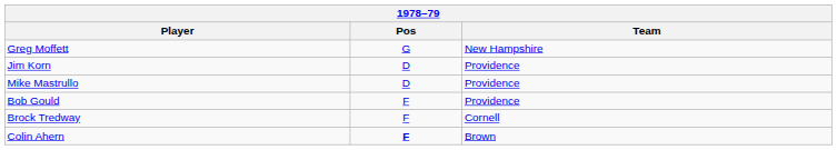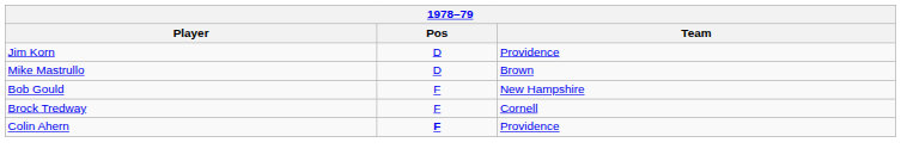 <table class="wikitable" width=95%>
 <tr>
 <th colspan=3><a href='#'>1978–79</a></th>
 </tr>
 <tr>
 <th>Player</th>
 <th>Pos</th>
 <th>Team</th>
 </tr>
 <tr>
-<td><a href='#'>Greg Moffett</a></td>
-<td align=center><a href='#'>G</a></td>
-<td><a href='#'>New Hampshire</a></td>
-</tr>
-<tr>
 <td><a href='#'>Jim Korn</a></td>
 <td align=center><a href='#'>D</a></td>
 <td><a href='#'>Providence</a></td>
 </tr>
 <tr>
 <td><a href='#'>Mike Mastrullo</a></td>
 <td align=center><a href='#'>D</a></td>
-<td><a href='#'>Providence</a></td>
+<td><a href='#'>Brown</a></td>
 </tr>
 <tr>
 <td><a href='#'>Bob Gould</a></td>
 <td align=center><a href='#'>F</a></td>
-<td><a href='#'>Providence</a></td>
+<td><a href='#'>New Hampshire</a></td>
 </tr>
 <tr>
 <td><a href='#'>Brock Tredway</a></td>
 <td align=center><a href='#'>F</a></td>
 <td><a href='#'>Cornell</a></td>
 </tr>
 <tr>
 <td><a href='#'>Colin Ahern</a></td>
 <td align=center><strong><a href='#'>F</a></strong></td>
-<td><a href='#'>Brown</a></td>
+<td><a href='#'>Providence</a></td>
 </tr>
 </table>
